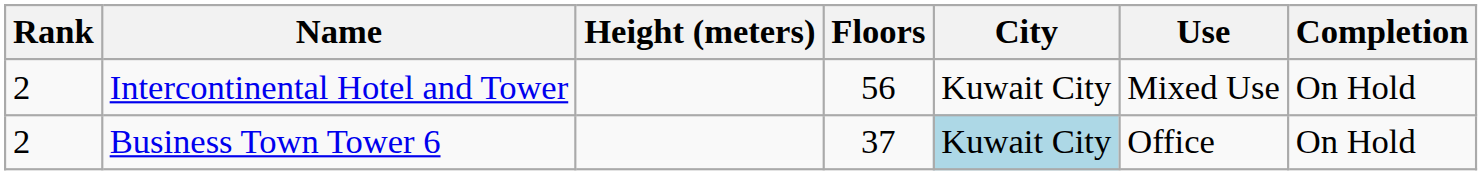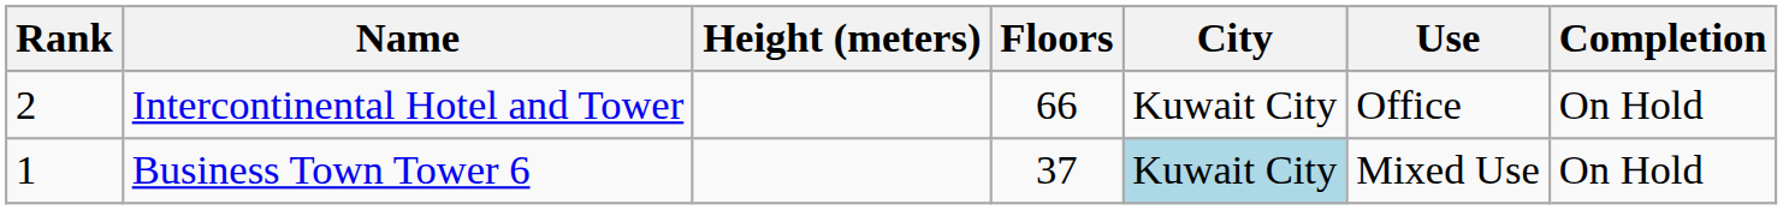 <table class="wikitable sortable">
 <tr>
 <th>Rank</th>
 <th>Name</th>
 <th>Height (meters)</th>
 <th>Floors</th>
 <th>City</th>
 <th>Use</th>
 <th>Completion</th>
 </tr>
 <tr>
 <td>2</td>
 <td><a href='#'>Intercontinental Hotel and Tower</a></td>
 <td></td>
-<td align=center>56</td>
+<td align=center>66</td>
 <td>Kuwait City</td>
-<td>Mixed Use</td>
+<td>Office</td>
 <td>On Hold</td>
 </tr>
 <tr>
-<td>2</td>
+<td>1</td>
 <td><a href='#'>Business Town Tower 6</a></td>
 <td></td>
 <td align=center>37</td>
 <td style="background: lightblue;">Kuwait City</td>
-<td>Office</td>
+<td>Mixed Use</td>
 <td>On Hold</td>
 </tr>
 </table>
